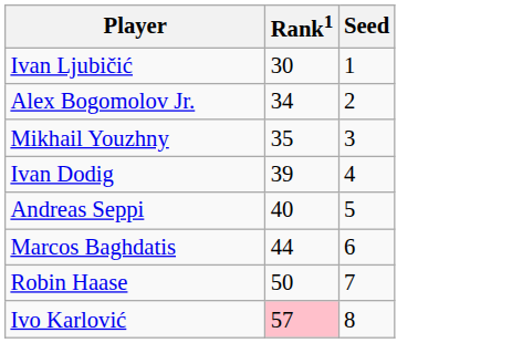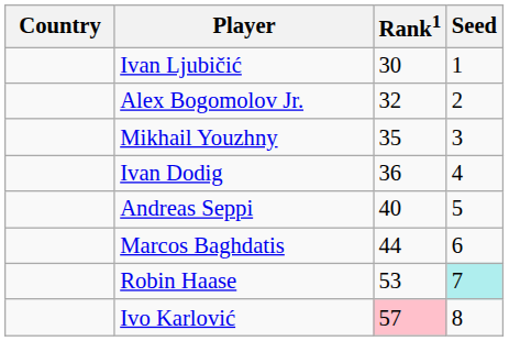 <table class="sortable wikitable">
 <tr>
+<th width="70">Country</th>
 <th width="175">Player</th>
 <th>Rank<sup>1</sup></th>
 <th>Seed</th>
 </tr>
 <tr>
+<td></td>
 <td><a href='#'>Ivan Ljubičić</a></td>
 <td>30</td>
 <td>1</td>
 </tr>
 <tr>
+<td></td>
 <td><a href='#'>Alex Bogomolov Jr.</a></td>
-<td>34</td>
+<td>32</td>
 <td>2</td>
 </tr>
 <tr>
+<td></td>
 <td><a href='#'>Mikhail Youzhny</a></td>
 <td>35</td>
 <td>3</td>
 </tr>
 <tr>
+<td></td>
 <td><a href='#'>Ivan Dodig</a></td>
-<td>39</td>
+<td>36</td>
 <td>4</td>
 </tr>
 <tr>
+<td></td>
 <td><a href='#'>Andreas Seppi</a></td>
 <td>40</td>
 <td>5</td>
 </tr>
 <tr>
+<td></td>
 <td><a href='#'>Marcos Baghdatis</a></td>
 <td>44</td>
 <td>6</td>
 </tr>
 <tr>
+<td></td>
 <td><a href='#'>Robin Haase</a></td>
-<td>50</td>
-<td>7</td>
+<td>53</td>
+<td style="background: paleturquoise;">7</td>
 </tr>
 <tr>
+<td></td>
 <td><a href='#'>Ivo Karlović</a></td>
 <td style="background: pink;">57</td>
 <td>8</td>
 </tr>
 </table>
